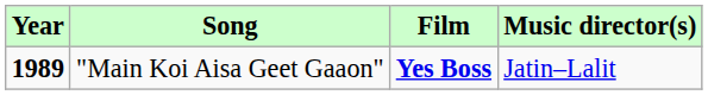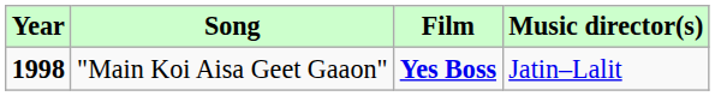 <table class="wikitable sortable">
 <tr style="background:#cfc; text-align:center;">
 <td><strong>Year</strong></td>
 <td><strong>Song</strong></td>
 <td><strong>Film</strong></td>
 <td><strong>Music director(s)</strong></td>
 </tr>
 <tr>
-<td><strong>1989</strong></td>
+<td><strong>1998</strong></td>
 <td>"Main Koi Aisa Geet Gaaon"</td>
 <td><strong><a href='#'>Yes Boss</a></strong></td>
 <td><a href='#'>Jatin–Lalit</a></td>
 </tr>
 </table>
